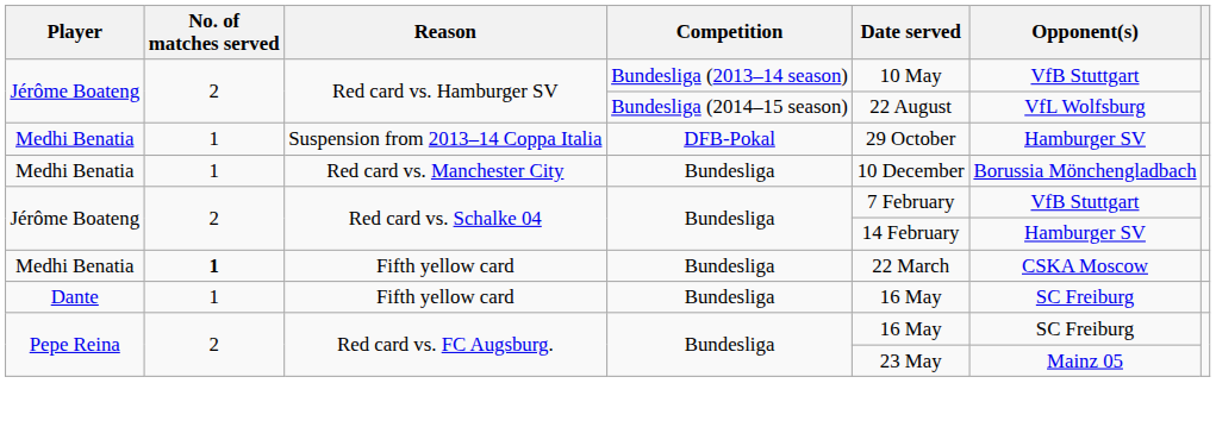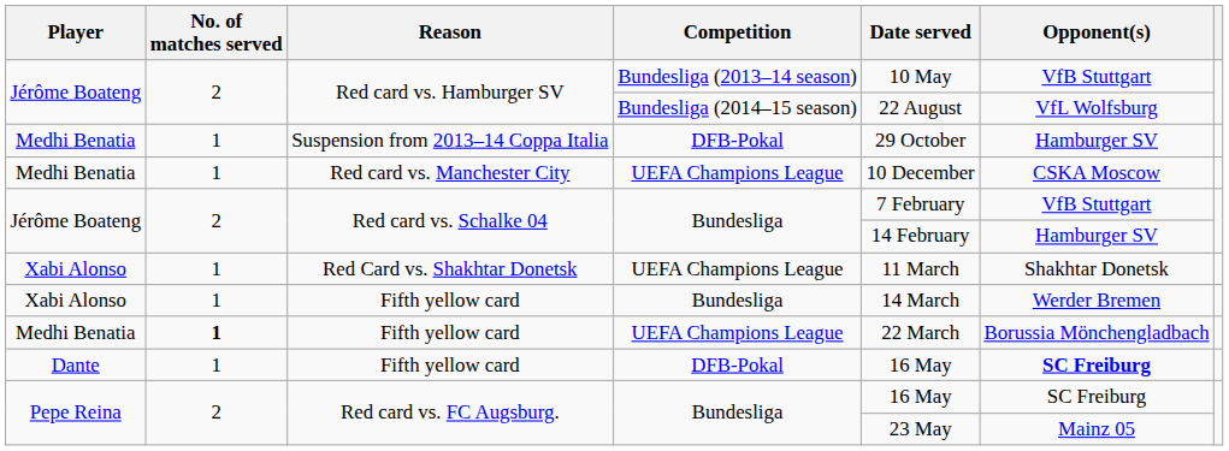 <table class="wikitable" style="text-align: center;">
 <tr>
 <th>Player</th>
 <th>No. of <br> matches served</th>
 <th>Reason</th>
 <th>Competition</th>
 <th>Date served</th>
 <th>Opponent(s)</th>
 <th></th>
 </tr>
 <tr>
 <td rowspan="2"><a href='#'>Jérôme Boateng</a></td>
 <td rowspan="2">2</td>
 <td rowspan="2">Red card vs. Hamburger SV</td>
 <td><a href='#'>Bundesliga</a> (<a href='#'>2013–14 season</a>)</td>
 <td>10 May</td>
 <td><a href='#'>VfB Stuttgart</a></td>
 <td rowspan="2"></td>
 </tr>
 <tr>
 <td><a href='#'>Bundesliga</a> (2014–15 season)</td>
 <td>22 August</td>
 <td><a href='#'>VfL Wolfsburg</a></td>
 </tr>
 <tr>
 <td><a href='#'>Medhi Benatia</a></td>
 <td>1</td>
 <td>Suspension from <a href='#'>2013–14 Coppa Italia</a></td>
 <td><a href='#'>DFB-Pokal</a></td>
 <td>29 October</td>
 <td><a href='#'>Hamburger SV</a></td>
 <td></td>
 </tr>
 <tr>
 <td>Medhi Benatia</td>
 <td>1</td>
 <td>Red card vs. <a href='#'>Manchester City</a></td>
-<td>Bundesliga</td>
+<td><a href='#'>UEFA Champions League</a></td>
 <td>10 December</td>
-<td><a href='#'>Borussia Mönchengladbach</a></td>
+<td><a href='#'>CSKA Moscow</a></td>
 <td></td>
 </tr>
 <tr>
 <td rowspan="2">Jérôme Boateng</td>
 <td rowspan="2">2</td>
 <td rowspan="2">Red card vs. <a href='#'>Schalke 04</a></td>
 <td rowspan="2">Bundesliga</td>
 <td>7 February</td>
 <td><a href='#'>VfB Stuttgart</a></td>
 <td rowspan="2"></td>
 </tr>
 <tr>
 <td>14 February</td>
 <td><a href='#'>Hamburger SV</a></td>
 </tr>
 <tr>
+<td><a href='#'>Xabi Alonso</a></td>
+<td>1</td>
+<td>Red Card vs. <a href='#'>Shakhtar Donetsk</a></td>
+<td>UEFA Champions League</td>
+<td>11 March</td>
+<td>Shakhtar Donetsk</td>
+<td></td>
+</tr>
+<tr>
+<td>Xabi Alonso</td>
+<td>1</td>
+<td>Fifth yellow card</td>
+<td>Bundesliga</td>
+<td>14 March</td>
+<td><a href='#'>Werder Bremen</a></td>
+<td></td>
+</tr>
+<tr>
 <td>Medhi Benatia</td>
 <td><strong>1</strong></td>
 <td>Fifth yellow card</td>
-<td>Bundesliga</td>
+<td><a href='#'>UEFA Champions League</a></td>
 <td>22 March</td>
-<td><a href='#'>CSKA Moscow</a></td>
+<td><a href='#'>Borussia Mönchengladbach</a></td>
 <td></td>
 </tr>
 <tr>
 <td><a href='#'>Dante</a></td>
 <td>1</td>
 <td>Fifth yellow card</td>
-<td>Bundesliga</td>
+<td><a href='#'>DFB-Pokal</a></td>
 <td>16 May</td>
-<td><a href='#'>SC Freiburg</a></td>
+<td><strong><a href='#'>SC Freiburg</a></strong></td>
 <td></td>
 </tr>
 <tr>
 <td rowspan="2"><a href='#'>Pepe Reina</a></td>
 <td rowspan="2">2</td>
 <td rowspan="2">Red card vs. <a href='#'>FC Augsburg</a>.</td>
 <td rowspan="2">Bundesliga</td>
 <td>16 May</td>
 <td>SC Freiburg</td>
 <td rowspan="2"></td>
 </tr>
 <tr>
 <td>23 May</td>
 <td><a href='#'>Mainz 05</a></td>
 </tr>
 </table>
